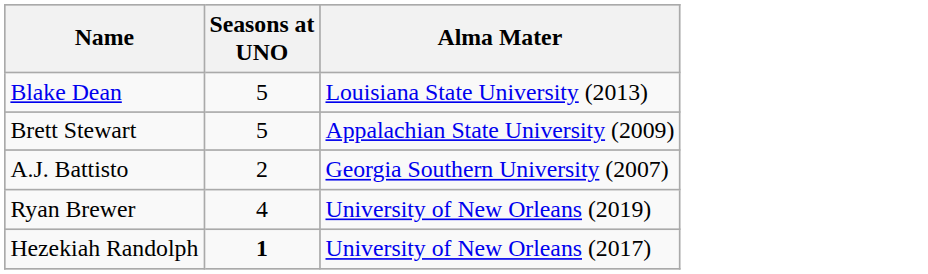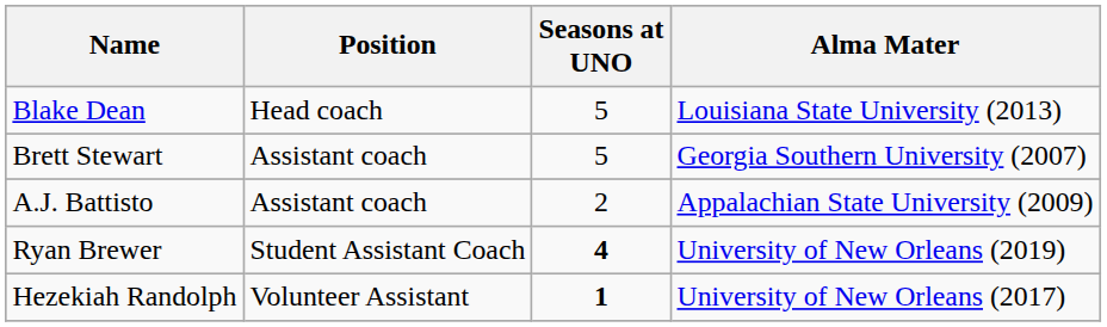 <table class="wikitable" border="1" style="font-size:90%;">
 <tr>
 <th>Name</th>
+<th>Position</th>
 <th>Seasons at<br>UNO</th>
 <th>Alma Mater</th>
 </tr>
 <tr>
 <td><a href='#'>Blake Dean</a></td>
+<td>Head coach</td>
 <td align=center>5</td>
 <td><a href='#'>Louisiana State University</a> (2013)</td>
 </tr>
 <tr>
 <td>Brett Stewart</td>
+<td>Assistant coach</td>
 <td align=center>5</td>
+<td><a href='#'>Georgia Southern University</a> (2007)</td>
+</tr>
+<tr>
+<td>A.J. Battisto</td>
+<td>Assistant coach</td>
+<td align=center>2</td>
 <td><a href='#'>Appalachian State University</a> (2009)</td>
 </tr>
 <tr>
-<td>A.J. Battisto</td>
-<td align=center>2</td>
-<td><a href='#'>Georgia Southern University</a> (2007)</td>
-</tr>
-<tr>
 <td>Ryan Brewer</td>
-<td align=center>4</td>
+<td>Student Assistant Coach</td>
+<td align=center><strong>4</strong></td>
 <td><a href='#'>University of New Orleans</a> (2019)</td>
 </tr>
 <tr>
 <td>Hezekiah Randolph</td>
+<td>Volunteer Assistant</td>
 <td align=center><strong>1</strong></td>
 <td><a href='#'>University of New Orleans</a> (2017)</td>
 </tr>
 </table>
